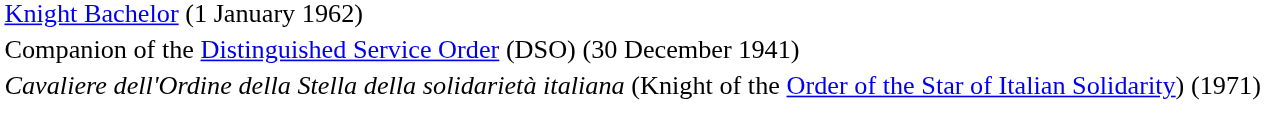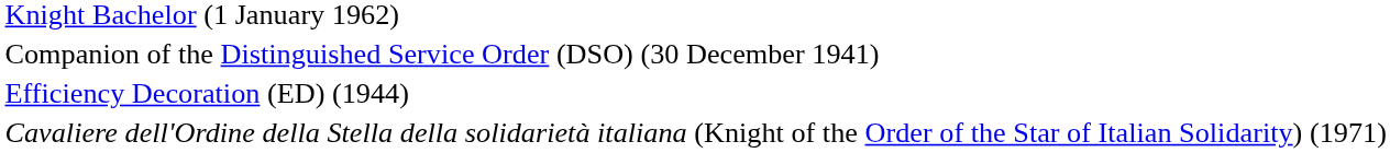 <table>
 <tr>
 <td></td>
 <td><a href='#'>Knight Bachelor</a> (1 January 1962)</td>
 </tr>
 <tr>
 <td></td>
 <td>Companion of the <a href='#'>Distinguished Service Order</a> (DSO) (30 December 1941)</td>
 </tr>
 <tr>
 <td></td>
+<td><a href='#'>Efficiency Decoration</a> (ED) (1944)</td>
+</tr>
+<tr>
+<td></td>
 <td><em>Cavaliere dell'Ordine della Stella della solidarietà italiana</em> (Knight of the <a href='#'>Order of the Star of Italian Solidarity</a>) (1971)</td>
 </tr>
 </table>
